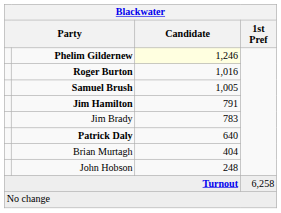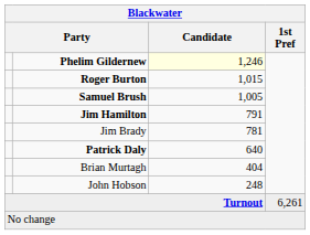 <table class="wikitable">
 <tr>
 <th colspan="4" align="center"><a href='#'>Blackwater</a></th>
 </tr>
 <tr>
 <th colspan="2" align="center" width=200>Party</th>
 <th width=160>Candidate</th>
 <th width=50>1st Pref</th>
 </tr>
 <tr>
 <td></td>
 <td align="right"><strong>Phelim Gildernew</strong></td>
 <td align="right" style="background: lightyellow;">1,246</td>
 </tr>
 <tr>
 <td></td>
 <td align="right"><strong>Roger Burton</strong></td>
-<td align="right">1,016</td>
+<td align="right">1,015</td>
 </tr>
 <tr>
 <td></td>
 <td align="right"><strong>Samuel Brush</strong></td>
 <td align="right">1,005</td>
 </tr>
 <tr>
 <td></td>
 <td align="right"><strong>Jim Hamilton</strong></td>
 <td align="right">791</td>
 </tr>
 <tr>
 <td></td>
 <td align="right">Jim Brady</td>
-<td align="right">783</td>
+<td align="right">781</td>
 </tr>
 <tr>
 <td></td>
 <td align="right"><strong>Patrick Daly</strong></td>
 <td align="right">640</td>
 </tr>
 <tr>
 <td></td>
 <td align="right">Brian Murtagh</td>
 <td align="right">404</td>
 </tr>
 <tr>
 <td></td>
 <td align="right">John Hobson</td>
 <td align="right">248</td>
 </tr>
 <tr bgcolor="EEEEEE">
 <td colspan=3 align="right"><strong><a href='#'>Turnout</a></strong></td>
-<td align="right">6,258</td>
+<td align="right">6,261</td>
 </tr>
 <tr>
 <td colspan=4 bgcolor="EEEEEE">No change</td>
 </tr>
 </table>
